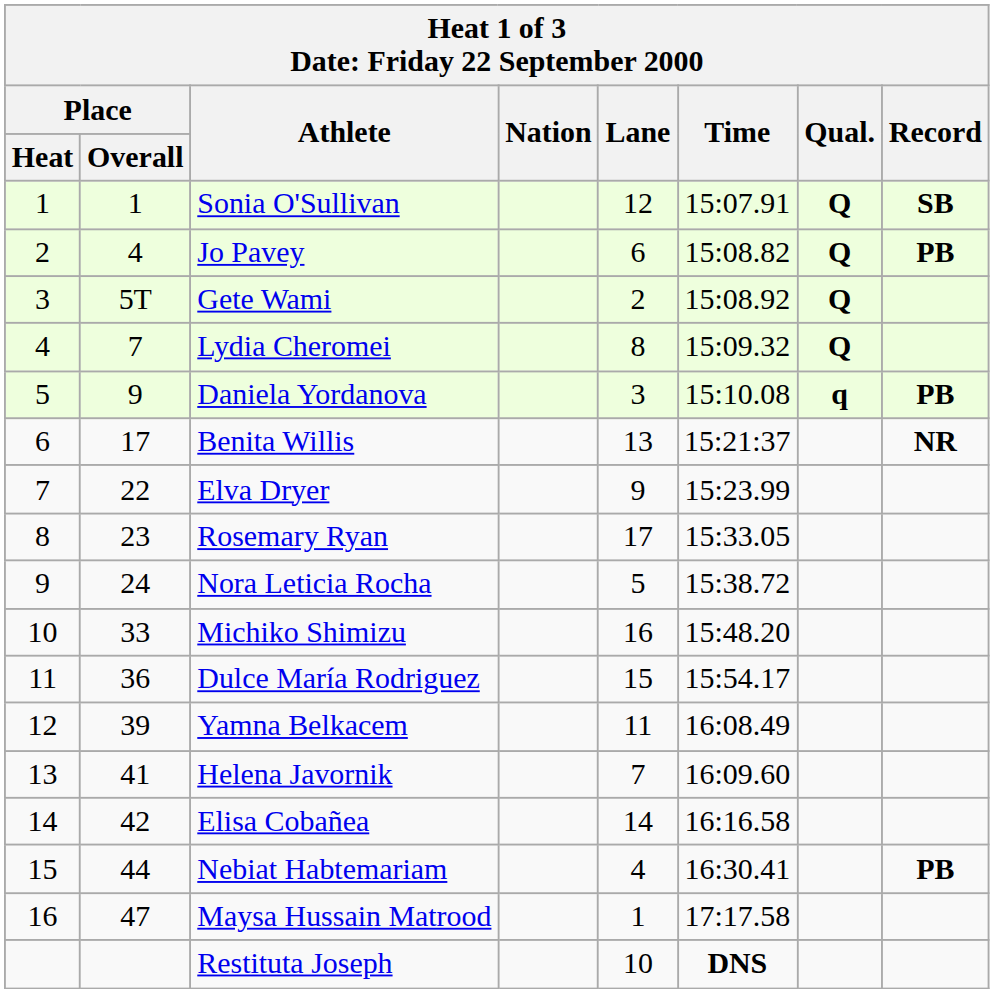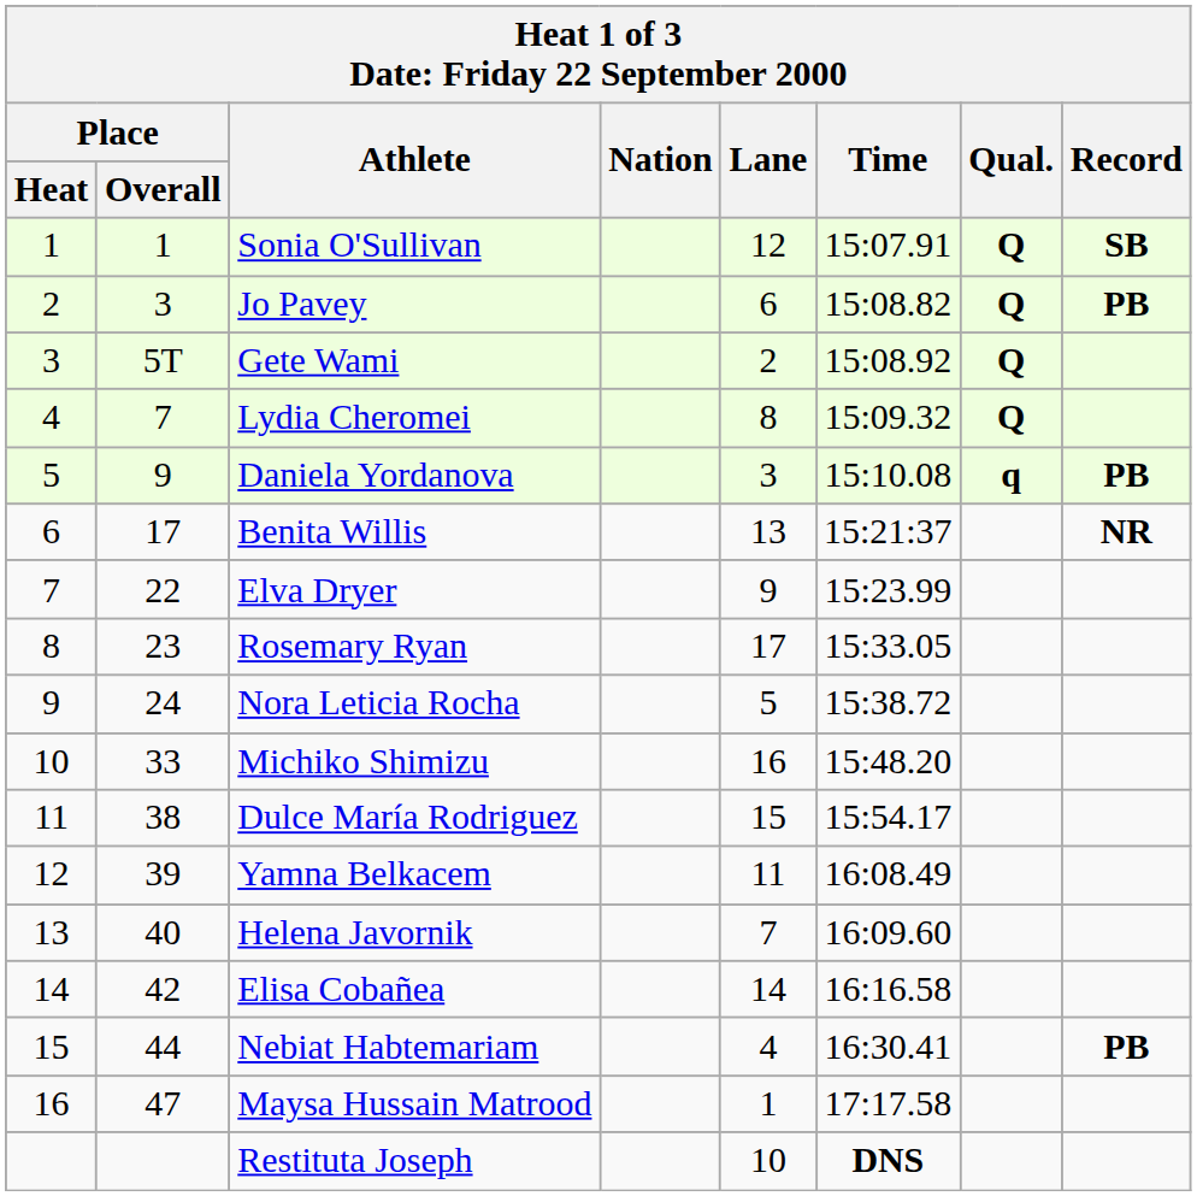 <table class="wikitable sortable">
 <tr>
 <th colspan=9>Heat 1 of 3 <br> Date: Friday 22 September 2000 <br></th>
 </tr>
 <tr>
 <th colspan=2>Place</th>
 <th rowspan=2>Athlete</th>
 <th rowspan=2>Nation</th>
 <th rowspan=2>Lane</th>
 <th rowspan=2>Time</th>
 <th rowspan=2>Qual.</th>
 <th rowspan=2>Record</th>
 </tr>
 <tr>
 <th>Heat</th>
 <th>Overall</th>
 </tr>
 <tr bgcolor = "eeffdd">
 <td align="center">1</td>
 <td align="center">1</td>
 <td align="left"><a href='#'>Sonia O'Sullivan</a></td>
 <td align="left"></td>
 <td align="center">12</td>
 <td align="center">15:07.91</td>
 <td align="center"><strong>Q</strong></td>
 <td align="center"><strong>SB</strong></td>
 </tr>
 <tr bgcolor = "eeffdd">
 <td align="center">2</td>
-<td align="center">4</td>
+<td align="center">3</td>
 <td align="left"><a href='#'>Jo Pavey</a></td>
 <td align="left"></td>
 <td align="center">6</td>
 <td align="center">15:08.82</td>
 <td align="center"><strong>Q</strong></td>
 <td align="center"><strong>PB</strong></td>
 </tr>
 <tr bgcolor = "eeffdd">
 <td align="center">3</td>
 <td align="center">5T</td>
 <td align="left"><a href='#'>Gete Wami</a></td>
 <td align="left"></td>
 <td align="center">2</td>
 <td align="center">15:08.92</td>
 <td align="center"><strong>Q </strong></td>
 <td align="center"></td>
 </tr>
 <tr bgcolor = "eeffdd">
 <td align="center">4</td>
 <td align="center">7</td>
 <td align="left"><a href='#'>Lydia Cheromei</a></td>
 <td align="left"></td>
 <td align="center">8</td>
 <td align="center">15:09.32</td>
 <td align="center"><strong>Q</strong></td>
 <td align="center"></td>
 </tr>
 <tr bgcolor = "eeffdd">
 <td align="center">5</td>
 <td align="center">9</td>
 <td align="left"><a href='#'>Daniela Yordanova</a></td>
 <td align="left"></td>
 <td align="center">3</td>
 <td align="center">15:10.08</td>
 <td align="center"><strong>q</strong></td>
 <td align="center"><strong>PB</strong></td>
 </tr>
 <tr>
 <td align="center">6</td>
 <td align="center">17</td>
 <td align="left"><a href='#'>Benita Willis</a></td>
 <td align="left"></td>
 <td align="center">13</td>
 <td align="center">15:21:37</td>
 <td align="center"></td>
 <td align="center"><strong>NR</strong></td>
 </tr>
 <tr>
 <td align="center">7</td>
 <td align="center">22</td>
 <td align="left"><a href='#'>Elva Dryer</a></td>
 <td align="left"></td>
 <td align="center">9</td>
 <td align="center">15:23.99</td>
 <td align="center"></td>
 <td align="center"></td>
 </tr>
 <tr>
 <td align="center">8</td>
 <td align="center">23</td>
 <td align="left"><a href='#'>Rosemary Ryan</a></td>
 <td align="left"></td>
 <td align="center">17</td>
 <td align="center">15:33.05</td>
 <td align="center"></td>
 <td align="center"></td>
 </tr>
 <tr>
 <td align="center">9</td>
 <td align="center">24</td>
 <td align="left"><a href='#'>Nora Leticia Rocha</a></td>
 <td align="left"></td>
 <td align="center">5</td>
 <td align="center">15:38.72</td>
 <td align="center"></td>
 <td align="center"></td>
 </tr>
 <tr>
 <td align="center">10</td>
 <td align="center">33</td>
 <td align="left"><a href='#'>Michiko Shimizu</a></td>
 <td align="left"></td>
 <td align="center">16</td>
 <td align="center">15:48.20</td>
 <td align="center"></td>
 <td align="center"></td>
 </tr>
 <tr>
 <td align="center">11</td>
-<td align="center">36</td>
+<td align="center">38</td>
 <td align="left"><a href='#'>Dulce María Rodriguez</a></td>
 <td align="left"></td>
 <td align="center">15</td>
 <td align="center">15:54.17</td>
 <td align="center"></td>
 <td align="center"></td>
 </tr>
 <tr>
 <td align="center">12</td>
 <td align="center">39</td>
 <td align="left"><a href='#'>Yamna Belkacem</a></td>
 <td align="left"></td>
 <td align="center">11</td>
 <td align="center">16:08.49</td>
 <td align="center"></td>
 <td align="center"></td>
 </tr>
 <tr>
 <td align="center">13</td>
-<td align="center">41</td>
+<td align="center">40</td>
 <td align="left"><a href='#'>Helena Javornik</a></td>
 <td align="left"></td>
 <td align="center">7</td>
 <td align="center">16:09.60</td>
 <td align="center"></td>
 <td align="center"></td>
 </tr>
 <tr>
 <td align="center">14</td>
 <td align="center">42</td>
 <td align="left"><a href='#'>Elisa Cobañea</a></td>
 <td align="left"></td>
 <td align="center">14</td>
 <td align="center">16:16.58</td>
 <td align="center"></td>
 <td align="center"></td>
 </tr>
 <tr>
 <td align="center">15</td>
 <td align="center">44</td>
 <td align="left"><a href='#'>Nebiat Habtemariam</a></td>
 <td align="left"></td>
 <td align="center">4</td>
 <td align="center">16:30.41</td>
 <td align="center"></td>
 <td align="center"><strong>PB</strong></td>
 </tr>
 <tr>
 <td align="center">16</td>
 <td align="center">47</td>
 <td align="left"><a href='#'>Maysa Hussain Matrood</a></td>
 <td align="left"></td>
 <td align="center">1</td>
 <td align="center">17:17.58</td>
 <td align="center"></td>
 <td align="center"></td>
 </tr>
 <tr>
 <td align="center"></td>
 <td align="center"></td>
 <td align="left"><a href='#'>Restituta Joseph</a></td>
 <td align="left"></td>
 <td align="center">10</td>
 <td align="center"><strong>DNS</strong></td>
 <td align="center"></td>
 <td align="center"></td>
 </tr>
 </table>
